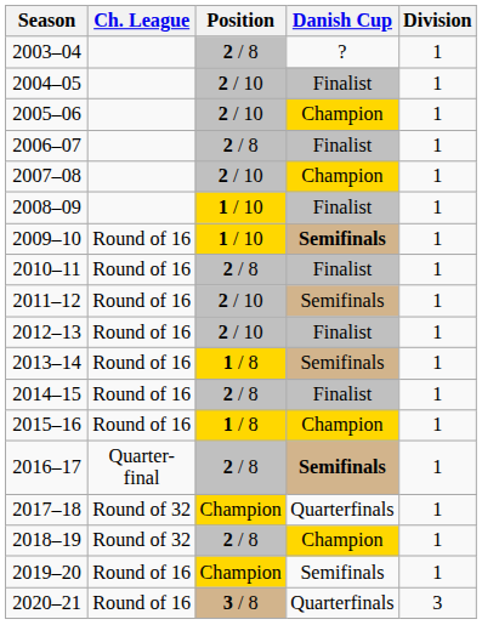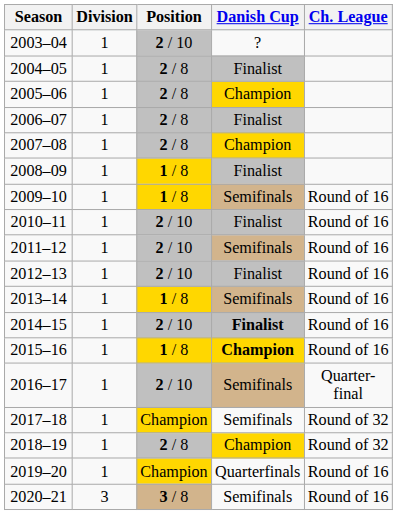 <table class="wikitable">
 <tr style="background:#f0f6fa;">
 <th width=60px>Season</th>
-<th width=80px><a href='#'>Ch. League</a></th>
+<th width=40px>Division</th>
 <th width=40px>Position</th>
 <th width=80px><a href='#'>Danish Cup</a></th>
-<th width=40px>Division</th>
+<th width=80px><a href='#'>Ch. League</a></th>
 </tr>
 <tr align="center">
 <td>2003–04</td>
+<td>1</td>
+<td bgcolor=silver><strong>2</strong> / 10</td>
+<td>?</td>
 <td></td>
-<td bgcolor=silver><strong>2</strong> / 8</td>
-<td>?</td>
-<td>1</td>
 </tr>
 <tr align="center">
 <td>2004–05</td>
+<td>1</td>
+<td bgcolor=silver><strong>2</strong> / 8</td>
+<td bgcolor=silver>Finalist</td>
 <td></td>
-<td bgcolor=silver><strong>2</strong> / 10</td>
-<td bgcolor=silver>Finalist</td>
-<td>1</td>
 </tr>
 <tr align="center">
 <td>2005–06</td>
+<td>1</td>
+<td bgcolor=silver><strong>2</strong> / 8</td>
+<td bgcolor=gold>Champion</td>
 <td></td>
-<td bgcolor=silver><strong>2</strong> / 10</td>
-<td bgcolor=gold>Champion</td>
-<td>1</td>
 </tr>
 <tr align="center">
 <td>2006–07</td>
-<td></td>
+<td>1</td>
 <td bgcolor=silver><strong>2</strong> / 8</td>
 <td bgcolor=silver>Finalist</td>
-<td>1</td>
+<td></td>
 </tr>
 <tr align="center">
 <td>2007–08</td>
+<td>1</td>
+<td bgcolor=silver><strong>2</strong> / 8</td>
+<td bgcolor=gold>Champion</td>
 <td></td>
-<td bgcolor=silver><strong>2</strong> / 10</td>
-<td bgcolor=gold>Champion</td>
-<td>1</td>
 </tr>
 <tr align="center">
 <td>2008–09</td>
+<td>1</td>
+<td bgcolor=gold><strong>1</strong> / 8</td>
+<td bgcolor=silver>Finalist</td>
 <td></td>
-<td bgcolor=gold><strong>1</strong> / 10</td>
-<td bgcolor=silver>Finalist</td>
-<td>1</td>
 </tr>
 <tr align="center">
 <td>2009–10</td>
+<td>1</td>
+<td bgcolor=gold><strong>1</strong> / 8</td>
+<td bgcolor=#D2B48C>Semifinals</td>
 <td>Round of 16</td>
-<td bgcolor=gold><strong>1</strong> / 10</td>
-<td bgcolor=#D2B48C><strong>Semifinals</strong></td>
-<td>1</td>
 </tr>
 <tr align="center">
 <td>2010–11</td>
+<td>1</td>
+<td bgcolor=silver><strong>2</strong> / 10</td>
+<td bgcolor=silver>Finalist</td>
 <td>Round of 16</td>
-<td bgcolor=silver><strong>2</strong> / 8</td>
-<td bgcolor=silver>Finalist</td>
-<td>1</td>
 </tr>
 <tr align="center">
 <td>2011–12</td>
-<td>Round of 16</td>
+<td>1</td>
 <td bgcolor=silver><strong>2</strong> / 10</td>
 <td bgcolor=#D2B48C>Semifinals</td>
-<td>1</td>
+<td>Round of 16</td>
 </tr>
 <tr align="center">
 <td>2012–13</td>
-<td>Round of 16</td>
+<td>1</td>
 <td bgcolor=silver><strong>2</strong> / 10</td>
 <td bgcolor=silver>Finalist</td>
-<td>1</td>
+<td>Round of 16</td>
 </tr>
 <tr align="center">
 <td>2013–14</td>
-<td>Round of 16</td>
+<td>1</td>
 <td bgcolor=gold><strong>1</strong> / 8</td>
 <td bgcolor=#D2B48C>Semifinals</td>
-<td>1</td>
+<td>Round of 16</td>
 </tr>
 <tr align="center">
 <td>2014–15</td>
+<td>1</td>
+<td bgcolor=silver><strong>2</strong> / 10</td>
+<td bgcolor=silver><strong>Finalist</strong></td>
 <td>Round of 16</td>
-<td bgcolor=silver><strong>2</strong> / 8</td>
-<td bgcolor=silver>Finalist</td>
-<td>1</td>
 </tr>
 <tr align="center">
 <td>2015–16</td>
+<td>1</td>
+<td bgcolor=gold><strong>1</strong> / 8</td>
+<td bgcolor=gold><strong>Champion</strong></td>
 <td>Round of 16</td>
-<td bgcolor=gold><strong>1</strong> / 8</td>
-<td bgcolor=gold>Champion</td>
-<td>1</td>
 </tr>
 <tr align="center">
 <td>2016–17</td>
+<td>1</td>
+<td bgcolor=silver><strong>2</strong> / 10</td>
+<td bgcolor=#D2B48C>Semifinals</td>
 <td>Quarter-final</td>
-<td bgcolor=silver><strong>2</strong> / 8</td>
-<td bgcolor=#D2B48C><strong>Semifinals</strong></td>
-<td>1</td>
 </tr>
 <tr align="center">
 <td>2017–18</td>
+<td>1</td>
+<td bgcolor=gold>Champion</td>
+<td>Semifinals</td>
 <td>Round of 32</td>
-<td bgcolor=gold>Champion</td>
-<td>Quarterfinals</td>
-<td>1</td>
 </tr>
 <tr align="center">
 <td>2018–19</td>
-<td>Round of 32</td>
+<td>1</td>
 <td bgcolor=silver><strong>2</strong> / 8</td>
 <td bgcolor=gold>Champion</td>
-<td>1</td>
+<td>Round of 32</td>
 </tr>
 <tr align="center">
 <td>2019–20</td>
+<td>1</td>
+<td bgcolor=gold>Champion</td>
+<td>Quarterfinals</td>
 <td>Round of 16</td>
-<td bgcolor=gold>Champion</td>
-<td>Semifinals</td>
-<td>1</td>
 </tr>
 <tr align="center">
 <td>2020–21</td>
+<td>3</td>
+<td bgcolor=D2B48C><strong>3</strong> / 8</td>
+<td>Semifinals</td>
 <td>Round of 16</td>
-<td bgcolor=D2B48C><strong>3</strong> / 8</td>
-<td>Quarterfinals</td>
-<td>3</td>
 </tr>
 </table>
